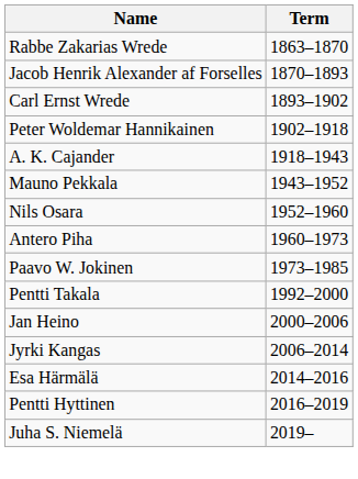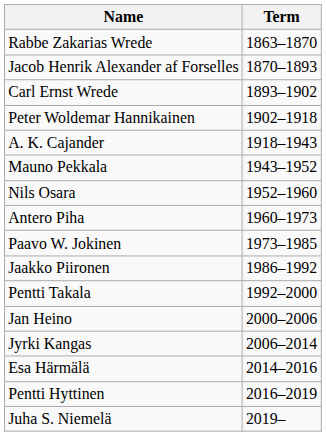 <table class="wikitable">
 <tr>
 <th>Name</th>
 <th>Term</th>
 </tr>
 <tr>
 <td>Rabbe Zakarias Wrede</td>
 <td>1863–1870</td>
 </tr>
 <tr>
 <td>Jacob Henrik Alexander af Forselles</td>
 <td>1870–1893</td>
 </tr>
 <tr>
 <td>Carl Ernst Wrede</td>
 <td>1893–1902</td>
 </tr>
 <tr>
 <td>Peter Woldemar Hannikainen</td>
 <td>1902–1918</td>
 </tr>
 <tr>
 <td>A. K. Cajander</td>
 <td>1918–1943</td>
 </tr>
 <tr>
 <td>Mauno Pekkala</td>
 <td>1943–1952</td>
 </tr>
 <tr>
 <td>Nils Osara</td>
 <td>1952–1960</td>
 </tr>
 <tr>
 <td>Antero Piha</td>
 <td>1960–1973</td>
 </tr>
 <tr>
 <td>Paavo W. Jokinen</td>
 <td>1973–1985</td>
 </tr>
 <tr>
+<td>Jaakko Piironen</td>
+<td>1986–1992</td>
+</tr>
+<tr>
 <td>Pentti Takala</td>
 <td>1992–2000</td>
 </tr>
 <tr>
 <td>Jan Heino</td>
 <td>2000–2006</td>
 </tr>
 <tr>
 <td>Jyrki Kangas</td>
 <td>2006–2014</td>
 </tr>
 <tr>
 <td>Esa Härmälä</td>
 <td>2014–2016</td>
 </tr>
 <tr>
 <td>Pentti Hyttinen</td>
 <td>2016–2019</td>
 </tr>
 <tr>
 <td>Juha S. Niemelä</td>
 <td>2019–</td>
 </tr>
 </table>
